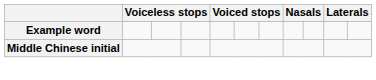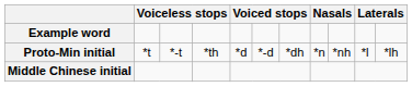 <table class="wikitable" style="text-align: center">
 <tr>
 <th></th>
 <th colspan="3">Voiceless stops</th>
 <th colspan="3">Voiced stops</th>
 <th colspan="2">Nasals</th>
 <th colspan="2">Laterals</th>
 </tr>
 <tr>
 <th>Example word</th>
 <td></td>
 <td></td>
 <td></td>
 <td></td>
 <td></td>
 <td></td>
 <td></td>
 <td></td>
 <td></td>
 <td></td>
 </tr>
 <tr>
+<th>Proto-Min initial</th>
+<td>*t</td>
+<td>*-t</td>
+<td>*th</td>
+<td>*d</td>
+<td>*-d</td>
+<td>*dh</td>
+<td>*n</td>
+<td>*nh</td>
+<td>*l</td>
+<td>*lh</td>
+</tr>
+<tr>
 <th>Middle Chinese initial</th>
 <td colspan="2"></td>
 <td></td>
 <td colspan="3"></td>
 <td colspan="2"></td>
 <td colspan="2"></td>
 </tr>
 </table>
